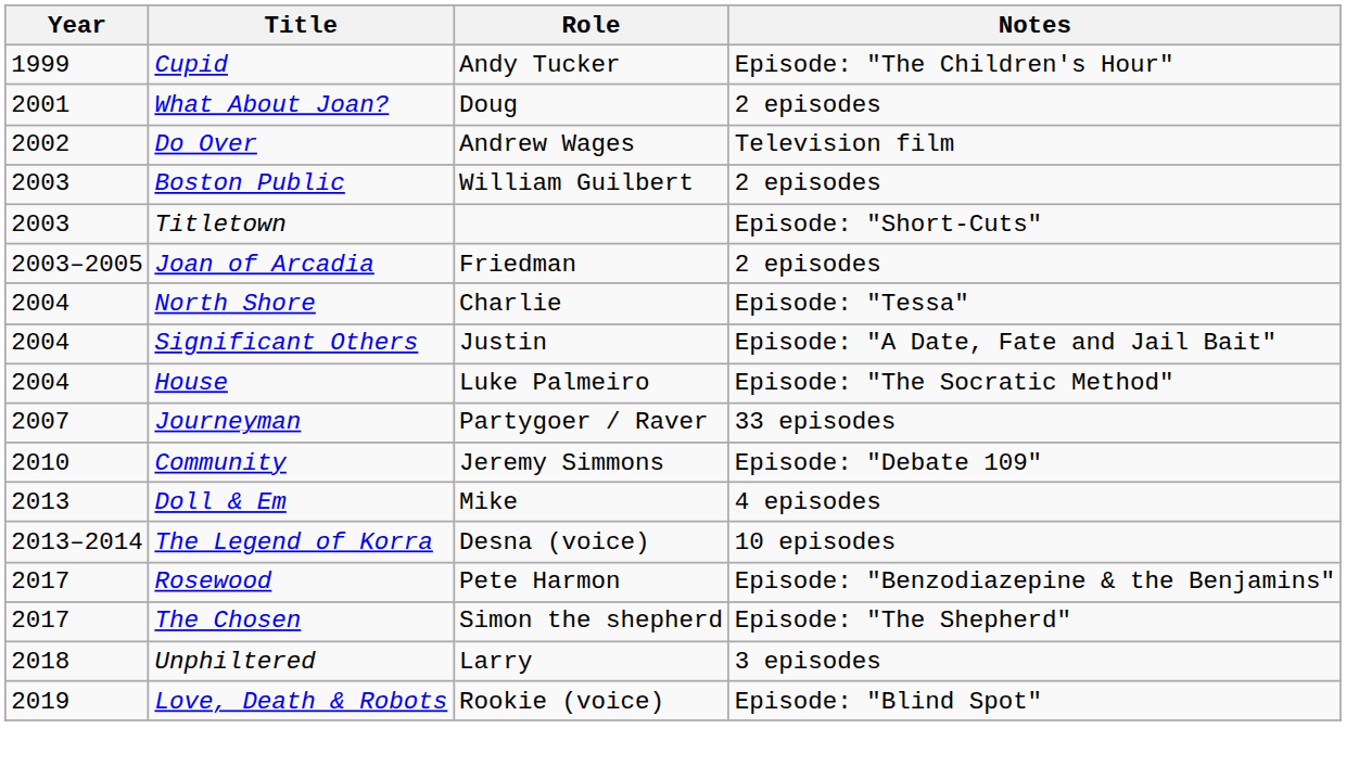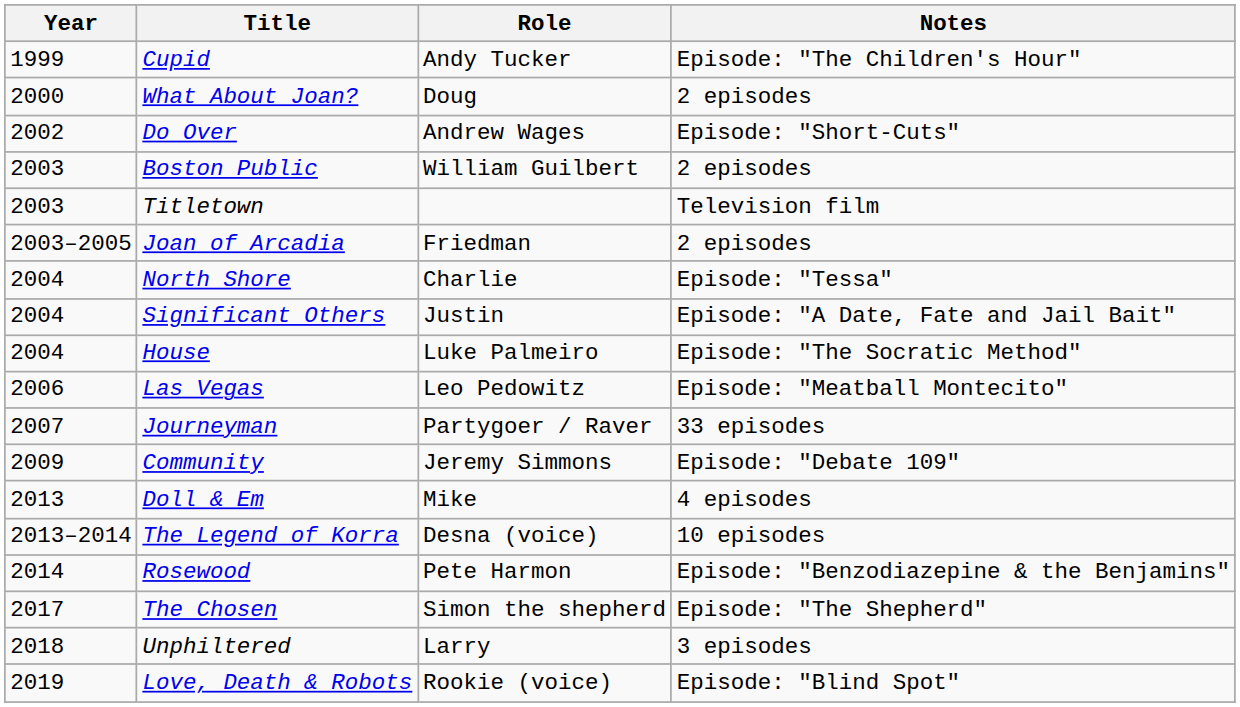 <table class="wikitable sortable">
 <tr>
 <th>Year</th>
 <th>Title</th>
 <th>Role</th>
 <th class="unsortable">Notes</th>
 </tr>
 <tr>
 <td>1999</td>
 <td><a href='#'><em>Cupid</em></a></td>
 <td>Andy Tucker</td>
 <td>Episode: "The Children's Hour"</td>
 </tr>
 <tr>
-<td>2001</td>
+<td>2000</td>
 <td><em><a href='#'>What About Joan?</a></em></td>
 <td>Doug</td>
 <td>2 episodes</td>
 </tr>
 <tr>
 <td>2002</td>
 <td><em><a href='#'>Do Over</a></em></td>
 <td>Andrew Wages</td>
-<td>Television film</td>
+<td>Episode: "Short-Cuts"</td>
 </tr>
 <tr>
 <td>2003</td>
 <td><em><a href='#'>Boston Public</a></em></td>
 <td>William Guilbert</td>
 <td>2 episodes</td>
 </tr>
 <tr>
 <td>2003</td>
 <td><em>Titletown</em></td>
 <td></td>
-<td>Episode: "Short-Cuts"</td>
+<td>Television film</td>
 </tr>
 <tr>
 <td>2003–2005</td>
 <td><em><a href='#'>Joan of Arcadia</a></em></td>
 <td>Friedman</td>
 <td>2 episodes</td>
 </tr>
 <tr>
 <td>2004</td>
 <td><a href='#'><em>North Shore</em></a></td>
 <td>Charlie</td>
 <td>Episode: "Tessa"</td>
 </tr>
 <tr>
 <td>2004</td>
 <td><a href='#'><em>Significant Others</em></a></td>
 <td>Justin</td>
 <td>Episode: "A Date, Fate and Jail Bait"</td>
 </tr>
 <tr>
 <td>2004</td>
 <td><a href='#'><em>House</em></a></td>
 <td>Luke Palmeiro</td>
 <td>Episode: "The Socratic Method"</td>
 </tr>
 <tr>
+<td>2006</td>
+<td><a href='#'><em>Las Vegas</em></a></td>
+<td>Leo Pedowitz</td>
+<td>Episode: "Meatball Montecito"</td>
+</tr>
+<tr>
 <td>2007</td>
 <td><a href='#'><em>Journeyman</em></a></td>
 <td>Partygoer / Raver</td>
 <td>33 episodes</td>
 </tr>
 <tr>
-<td>2010</td>
+<td>2009</td>
 <td><a href='#'><em>Community</em></a></td>
 <td>Jeremy Simmons</td>
 <td>Episode: "Debate 109"</td>
 </tr>
 <tr>
 <td>2013</td>
 <td><em><a href='#'>Doll & Em</a></em></td>
 <td>Mike</td>
 <td>4 episodes</td>
 </tr>
 <tr>
 <td>2013–2014</td>
 <td><em><a href='#'>The Legend of Korra</a></em></td>
 <td>Desna (voice)</td>
 <td>10 episodes</td>
 </tr>
 <tr>
-<td>2017</td>
+<td>2014</td>
 <td><a href='#'><em>Rosewood</em></a></td>
 <td>Pete Harmon</td>
 <td>Episode: "Benzodiazepine & the Benjamins"</td>
 </tr>
 <tr>
 <td>2017</td>
 <td><a href='#'><em>The Chosen</em></a></td>
 <td>Simon the shepherd</td>
 <td>Episode: "The Shepherd"</td>
 </tr>
 <tr>
 <td>2018</td>
 <td><em>Unphiltered</em></td>
 <td>Larry</td>
 <td>3 episodes</td>
 </tr>
 <tr>
 <td>2019</td>
 <td><em><a href='#'>Love, Death & Robots</a></em></td>
 <td>Rookie (voice)</td>
 <td>Episode: "Blind Spot"</td>
 </tr>
 </table>
